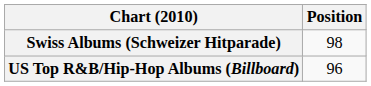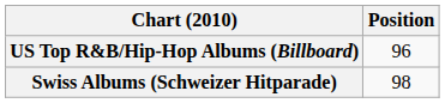 <table class="wikitable sortable plainrowheaders" style="text-align:center">
 <tr>
 <th scope="col">Chart (2010)</th>
 <th scope="col">Position</th>
 </tr>
 <tr>
+<th scope="row">US Top R&B/Hip-Hop Albums (<em>Billboard</em>)</th>
+<td>96</td>
+</tr>
+<tr>
 <th scope="row">Swiss Albums (Schweizer Hitparade)</th>
 <td>98</td>
 </tr>
-<tr>
-<th scope="row">US Top R&B/Hip-Hop Albums (<em>Billboard</em>)</th>
-<td>96</td>
-</tr>
 </table>
